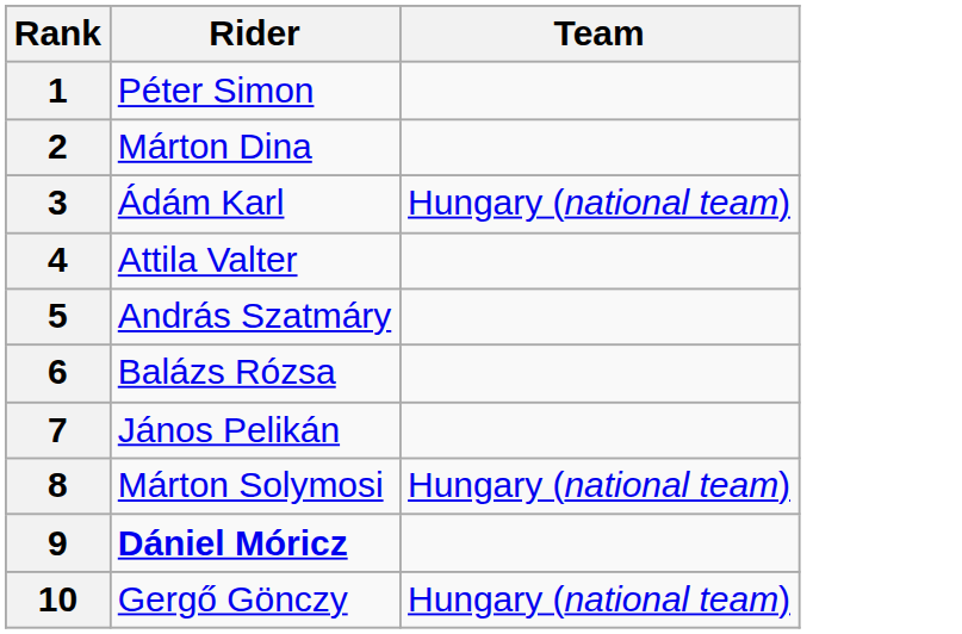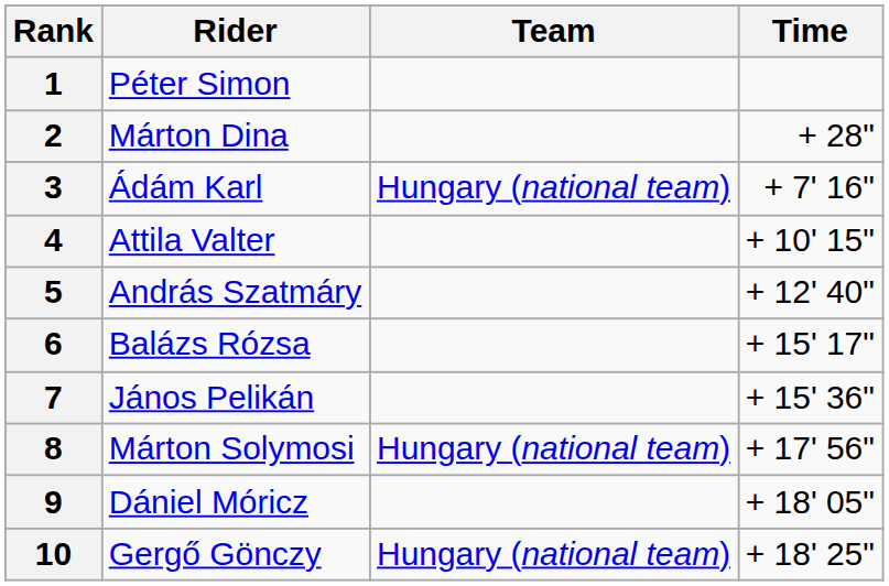 <table class="wikitable">
 <tr>
 <th scope="col">Rank</th>
 <th scope="col">Rider</th>
 <th scope="col">Team</th>
+<th scope="col">Time</th>
 </tr>
 <tr>
 <th scope="row">1</th>
 <td><a href='#'>Péter Simon</a></td>
+<td></td>
 <td></td>
 </tr>
 <tr>
 <th scope="row">2</th>
 <td><a href='#'>Márton Dina</a></td>
 <td></td>
+<td align="right">+ 28"</td>
 </tr>
 <tr>
 <th scope="row">3</th>
 <td><a href='#'>Ádám Karl</a></td>
 <td><a href='#'>Hungary (<em>national team</em>)</a></td>
+<td align="right">+ 7' 16"</td>
 </tr>
 <tr>
 <th scope="row">4</th>
 <td><a href='#'>Attila Valter</a> </td>
 <td></td>
+<td align="right">+ 10' 15"</td>
 </tr>
 <tr>
 <th scope="row">5</th>
 <td><a href='#'>András Szatmáry</a></td>
 <td></td>
+<td align="right">+ 12' 40"</td>
 </tr>
 <tr>
 <th scope="row">6</th>
 <td><a href='#'>Balázs Rózsa</a></td>
 <td></td>
+<td align="right">+ 15' 17"</td>
 </tr>
 <tr>
 <th scope="row">7</th>
 <td><a href='#'>János Pelikán</a></td>
 <td></td>
+<td align="right">+ 15' 36"</td>
 </tr>
 <tr>
 <th scope="row">8</th>
 <td><a href='#'>Márton Solymosi</a></td>
 <td><a href='#'>Hungary (<em>national team</em>)</a></td>
+<td align="right">+ 17' 56"</td>
 </tr>
 <tr>
 <th scope="row">9</th>
-<td><strong><a href='#'>Dániel Móricz</a></strong></td>
+<td><a href='#'>Dániel Móricz</a></td>
 <td></td>
+<td align="right">+ 18' 05"</td>
 </tr>
 <tr>
 <th scope="row">10</th>
 <td><a href='#'>Gergő Gönczy</a></td>
 <td><a href='#'>Hungary (<em>national team</em>)</a></td>
+<td align="right">+ 18' 25"</td>
 </tr>
 </table>
